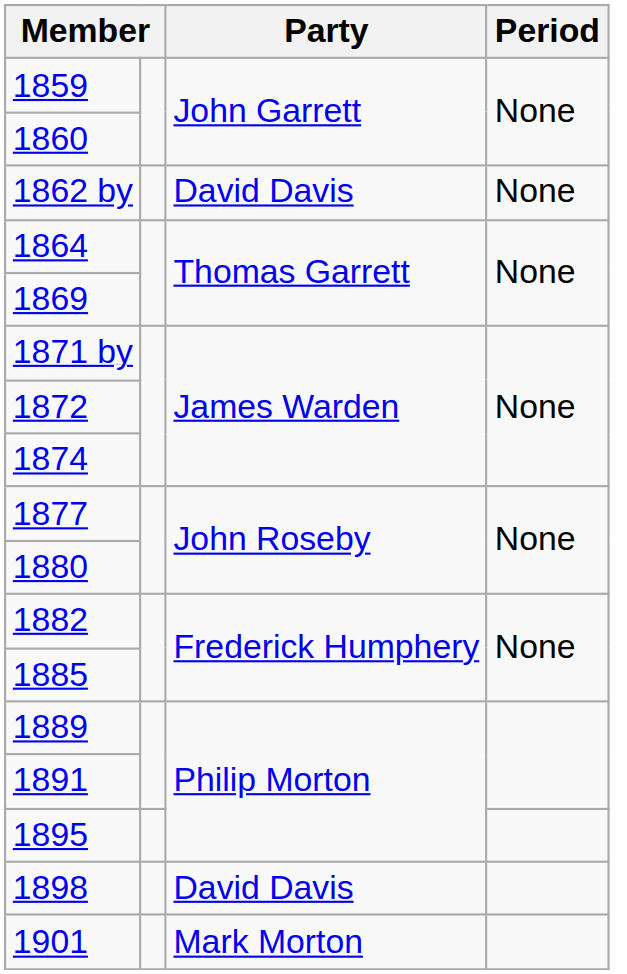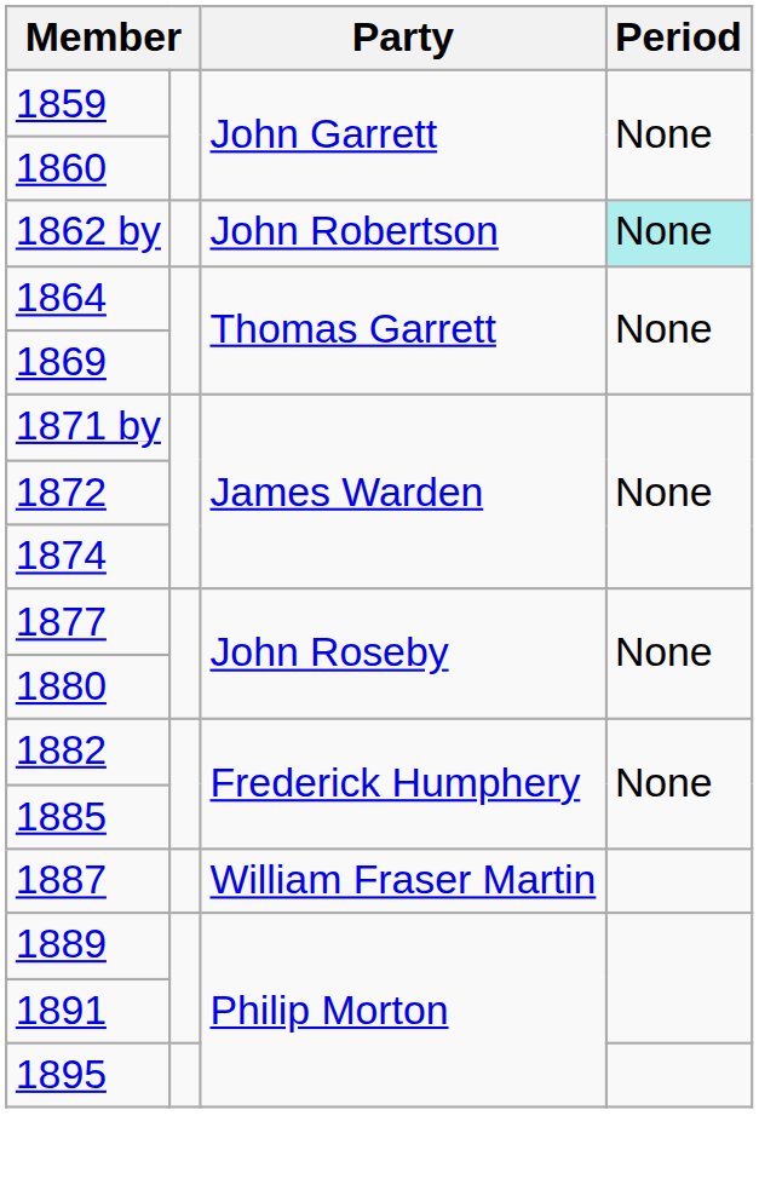 <table class="wikitable">
 <tr>
 <th colspan="2">Member</th>
 <th>Party</th>
 <th>Period</th>
 </tr>
 <tr>
 <td><a href='#'>1859</a></td>
 <td rowspan="2" > </td>
 <td rowspan="2"><a href='#'>John Garrett</a></td>
 <td rowspan="2">None</td>
 </tr>
 <tr>
 <td><a href='#'>1860</a></td>
 </tr>
 <tr>
 <td><a href='#'>1862 by</a></td>
 <td> </td>
-<td><a href='#'>David Davis</a></td>
-<td>None</td>
+<td><a href='#'>John Robertson</a></td>
+<td style="background: paleturquoise;">None</td>
 </tr>
 <tr>
 <td><a href='#'>1864</a></td>
 <td rowspan="2" > </td>
 <td rowspan="2"><a href='#'>Thomas Garrett</a></td>
 <td rowspan="2">None</td>
 </tr>
 <tr>
 <td><a href='#'>1869</a></td>
 </tr>
 <tr>
 <td><a href='#'>1871 by</a></td>
 <td rowspan="3" > </td>
 <td rowspan="3"><a href='#'>James Warden</a></td>
 <td rowspan="3">None</td>
 </tr>
 <tr>
 <td><a href='#'>1872</a></td>
 </tr>
 <tr>
 <td><a href='#'>1874</a></td>
 </tr>
 <tr>
 <td><a href='#'>1877</a></td>
 <td rowspan="2" > </td>
 <td rowspan="2"><a href='#'>John Roseby</a></td>
 <td rowspan="2">None</td>
 </tr>
 <tr>
 <td><a href='#'>1880</a></td>
 </tr>
 <tr>
 <td><a href='#'>1882</a></td>
 <td rowspan="2" > </td>
 <td rowspan="2"><a href='#'>Frederick Humphery</a></td>
 <td rowspan="2">None</td>
 </tr>
 <tr>
 <td><a href='#'>1885</a></td>
 </tr>
 <tr>
+<td><a href='#'>1887</a></td>
+<td> </td>
+<td><a href='#'>William Fraser Martin</a></td>
+<td></td>
+</tr>
+<tr>
 <td><a href='#'>1889</a></td>
 <td rowspan="2" > </td>
 <td rowspan="3"><a href='#'>Philip Morton</a></td>
 <td rowspan="2"></td>
 </tr>
 <tr>
 <td><a href='#'>1891</a></td>
 </tr>
 <tr>
 <td><a href='#'>1895</a></td>
 <td> </td>
 <td></td>
 </tr>
-<tr>
-<td><a href='#'>1898</a></td>
-<td> </td>
-<td><a href='#'>David Davis</a></td>
-<td></td>
-</tr>
-<tr>
-<td><a href='#'>1901</a></td>
-<td> </td>
-<td><a href='#'>Mark Morton</a></td>
-<td></td>
-</tr>
 </table>
